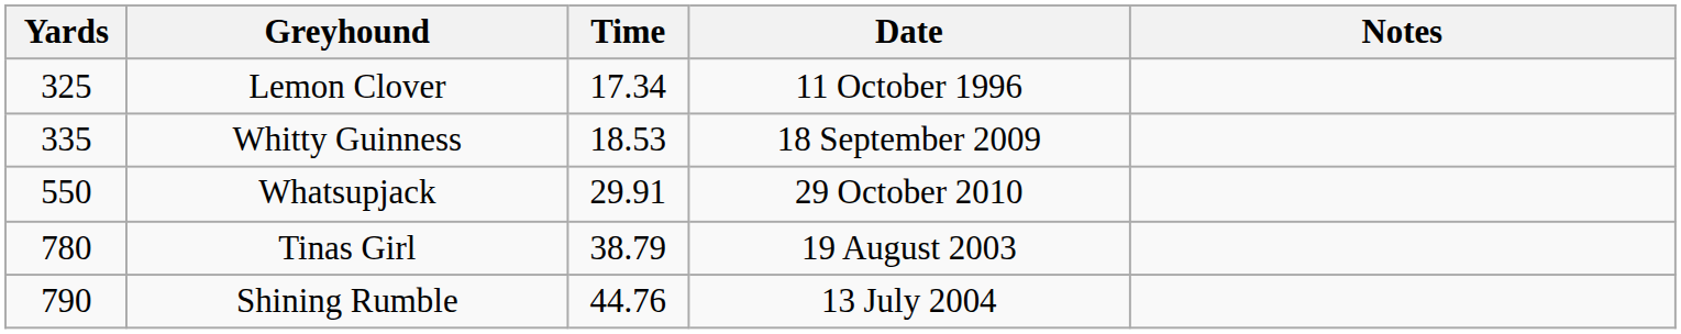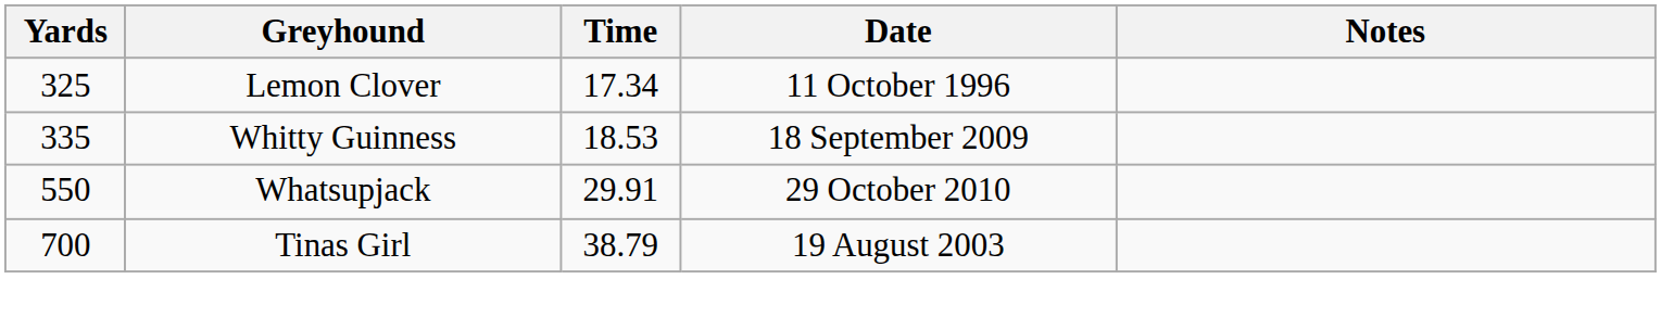 <table class="wikitable" style="font-size: 100%">
 <tr>
 <th width=50>Yards</th>
 <th width=200>Greyhound</th>
 <th width=50>Time</th>
 <th width=200>Date</th>
 <th width=250>Notes</th>
 </tr>
 <tr align=center>
 <td>325</td>
 <td>Lemon Clover</td>
 <td>17.34</td>
 <td>11 October 1996</td>
 <td></td>
 </tr>
 <tr align=center>
 <td>335</td>
 <td>Whitty Guinness</td>
 <td>18.53</td>
 <td>18 September 2009</td>
 <td></td>
 </tr>
 <tr align=center>
 <td>550</td>
 <td>Whatsupjack</td>
 <td>29.91</td>
 <td>29 October 2010</td>
 <td></td>
 </tr>
 <tr align=center>
-<td>780</td>
+<td>700</td>
 <td>Tinas Girl</td>
 <td>38.79</td>
 <td>19 August 2003</td>
 <td></td>
 </tr>
-<tr align=center>
-<td>790</td>
-<td>Shining Rumble</td>
-<td>44.76</td>
-<td>13 July 2004</td>
-<td></td>
-</tr>
 </table>
